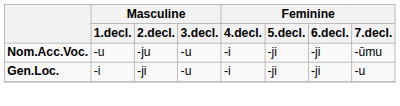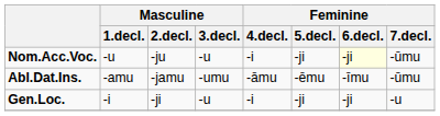 <table class="wikitable">
 <tr>
 <th rowspan="2"></th>
 <th colspan="3">Masculine</th>
 <th colspan="4">Feminine</th>
 </tr>
 <tr>
 <th>1.decl.</th>
 <th>2.decl.</th>
 <th>3.decl.</th>
 <th>4.decl.</th>
 <th>5.decl.</th>
 <th>6.decl.</th>
 <th>7.decl.</th>
 </tr>
 <tr>
 <td><strong>Nom.Acc.Voc.</strong></td>
 <td>-u</td>
 <td>-ju</td>
 <td>-u</td>
 <td>-i</td>
 <td>-ji</td>
-<td>-ji</td>
+<td style="background: lightyellow;">-ji</td>
+<td>-ūmu</td>
+</tr>
+<tr>
+<td><strong>Abl.Dat.Ins.</strong></td>
+<td>-amu</td>
+<td>-jamu</td>
+<td>-umu</td>
+<td>-āmu</td>
+<td>-ēmu</td>
+<td>-īmu</td>
 <td>-ūmu</td>
 </tr>
 <tr>
 <td><strong>Gen.Loc.</strong></td>
 <td>-i</td>
 <td>-ji</td>
 <td>-u</td>
 <td>-i</td>
 <td>-ji</td>
 <td>-ji</td>
 <td>-u</td>
 </tr>
 <tr>
 </tr>
 </table>
